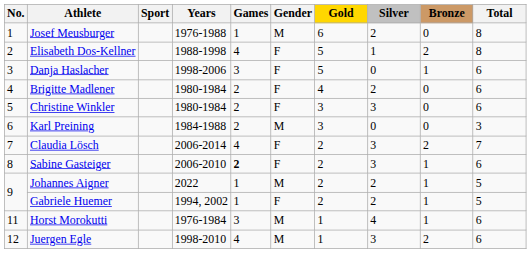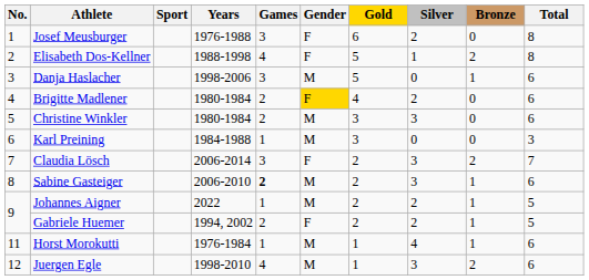 <table class="wikitable sortable">
 <tr>
 <th>No.</th>
 <th>Athlete</th>
 <th>Sport</th>
 <th>Years</th>
 <th>Games</th>
 <th>Gender</th>
 <th style="background:gold; width:4.0em; font-weight:bold;">Gold</th>
 <th style="background:silver; width:4.0em; font-weight:bold;">Silver</th>
 <th style="background:#c96; width:4.0em; font-weight:bold;">Bronze</th>
 <th style="width:4.0em;">Total</th>
 </tr>
 <tr>
 <td>1</td>
 <td><a href='#'>Josef Meusburger</a></td>
 <td></td>
 <td>1976-1988</td>
-<td>1</td>
-<td>M</td>
+<td>3</td>
+<td>F</td>
 <td>6</td>
 <td>2</td>
 <td>0</td>
 <td>8</td>
 </tr>
 <tr>
 <td>2</td>
 <td><a href='#'>Elisabeth Dos-Kellner</a></td>
 <td></td>
 <td>1988-1998</td>
 <td>4</td>
 <td>F</td>
 <td>5</td>
 <td>1</td>
 <td>2</td>
 <td>8</td>
 </tr>
 <tr>
 <td>3</td>
 <td><a href='#'>Danja Haslacher</a></td>
 <td></td>
 <td>1998-2006</td>
 <td>3</td>
-<td>F</td>
+<td>M</td>
 <td>5</td>
 <td>0</td>
 <td>1</td>
 <td>6</td>
 </tr>
 <tr>
 <td>4</td>
 <td><a href='#'>Brigitte Madlener</a></td>
 <td></td>
 <td>1980-1984</td>
 <td>2</td>
-<td>F</td>
+<td style="background: gold;">F</td>
 <td>4</td>
 <td>2</td>
 <td>0</td>
 <td>6</td>
 </tr>
 <tr>
 <td>5</td>
 <td><a href='#'>Christine Winkler</a></td>
 <td></td>
 <td>1980-1984</td>
 <td>2</td>
-<td>F</td>
+<td>M</td>
 <td>3</td>
 <td>3</td>
 <td>0</td>
 <td>6</td>
 </tr>
 <tr>
 <td>6</td>
 <td><a href='#'>Karl Preining</a></td>
 <td></td>
 <td>1984-1988</td>
-<td>2</td>
+<td>1</td>
 <td>M</td>
 <td>3</td>
 <td>0</td>
 <td>0</td>
 <td>3</td>
 </tr>
 <tr>
 <td>7</td>
 <td><a href='#'>Claudia Lösch</a></td>
 <td></td>
 <td>2006-2014</td>
-<td>4</td>
+<td>3</td>
 <td>F</td>
 <td>2</td>
 <td>3</td>
 <td>2</td>
 <td>7</td>
 </tr>
 <tr>
 <td>8</td>
 <td><a href='#'>Sabine Gasteiger</a></td>
 <td></td>
 <td>2006-2010</td>
 <td><strong>2</strong></td>
-<td>F</td>
+<td>M</td>
 <td>2</td>
 <td>3</td>
 <td>1</td>
 <td>6</td>
 </tr>
 <tr>
 <td rowspan=2>9</td>
 <td><a href='#'>Johannes Aigner</a></td>
 <td></td>
 <td>2022</td>
 <td>1</td>
 <td>M</td>
 <td>2</td>
 <td>2</td>
 <td>1</td>
 <td>5</td>
 </tr>
 <tr>
 <td><a href='#'>Gabriele Huemer</a></td>
 <td></td>
 <td>1994, 2002</td>
-<td>1</td>
+<td>2</td>
 <td>F</td>
 <td>2</td>
 <td>2</td>
 <td>1</td>
 <td>5</td>
 </tr>
 <tr>
 <td>11</td>
 <td><a href='#'>Horst Morokutti</a></td>
 <td><br></td>
 <td>1976-1984</td>
-<td>3</td>
+<td>1</td>
 <td>M</td>
 <td>1</td>
 <td>4</td>
 <td>1</td>
 <td>6</td>
 </tr>
 <tr>
 <td>12</td>
 <td><a href='#'>Juergen Egle</a></td>
 <td></td>
 <td>1998-2010</td>
 <td>4</td>
 <td>M</td>
 <td>1</td>
 <td>3</td>
 <td>2</td>
 <td>6</td>
 </tr>
 </table>
